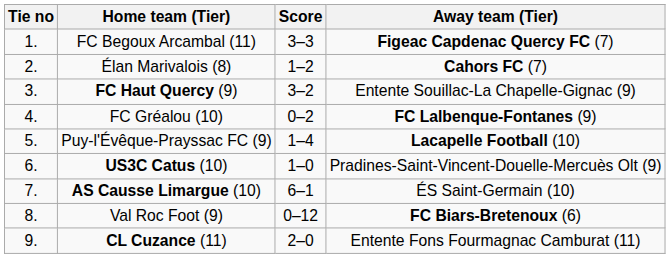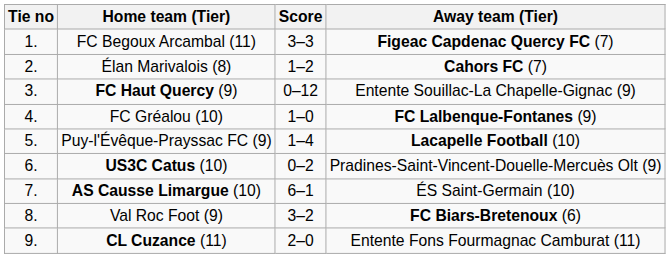 <table class="wikitable" style="text-align: center">
 <tr>
 <th>Tie no</th>
 <th>Home team (Tier)</th>
 <th>Score</th>
 <th>Away team (Tier)</th>
 </tr>
 <tr>
 <td>1.</td>
 <td>FC Begoux Arcambal (11)</td>
 <td>3–3 </td>
 <td><strong>Figeac Capdenac Quercy FC</strong> (7)</td>
 </tr>
 <tr>
 <td>2.</td>
 <td>Élan Marivalois (8)</td>
 <td>1–2</td>
 <td><strong>Cahors FC</strong> (7)</td>
 </tr>
 <tr>
 <td>3.</td>
 <td><strong>FC Haut Quercy</strong> (9)</td>
-<td>3–2</td>
+<td>0–12</td>
 <td>Entente Souillac-La Chapelle-Gignac (9)</td>
 </tr>
 <tr>
 <td>4.</td>
 <td>FC Gréalou (10)</td>
-<td>0–2</td>
+<td>1–0</td>
 <td><strong>FC Lalbenque-Fontanes</strong> (9)</td>
 </tr>
 <tr>
 <td>5.</td>
 <td>Puy-l'Évêque-Prayssac FC (9)</td>
 <td>1–4</td>
 <td><strong>Lacapelle Football</strong> (10)</td>
 </tr>
 <tr>
 <td>6.</td>
 <td><strong>US3C Catus</strong> (10)</td>
-<td>1–0</td>
+<td>0–2</td>
 <td>Pradines-Saint-Vincent-Douelle-Mercuès Olt (9)</td>
 </tr>
 <tr>
 <td>7.</td>
 <td><strong>AS Causse Limargue</strong> (10)</td>
 <td>6–1</td>
 <td>ÉS Saint-Germain (10)</td>
 </tr>
 <tr>
 <td>8.</td>
 <td>Val Roc Foot (9)</td>
-<td>0–12</td>
+<td>3–2</td>
 <td><strong>FC Biars-Bretenoux</strong> (6)</td>
 </tr>
 <tr>
 <td>9.</td>
 <td><strong>CL Cuzance</strong> (11)</td>
 <td>2–0</td>
 <td>Entente Fons Fourmagnac Camburat (11)</td>
 </tr>
 </table>
